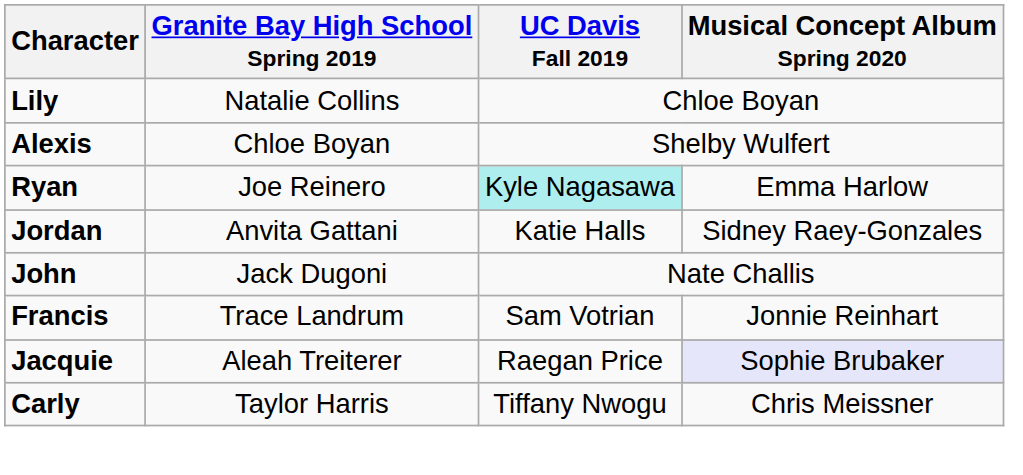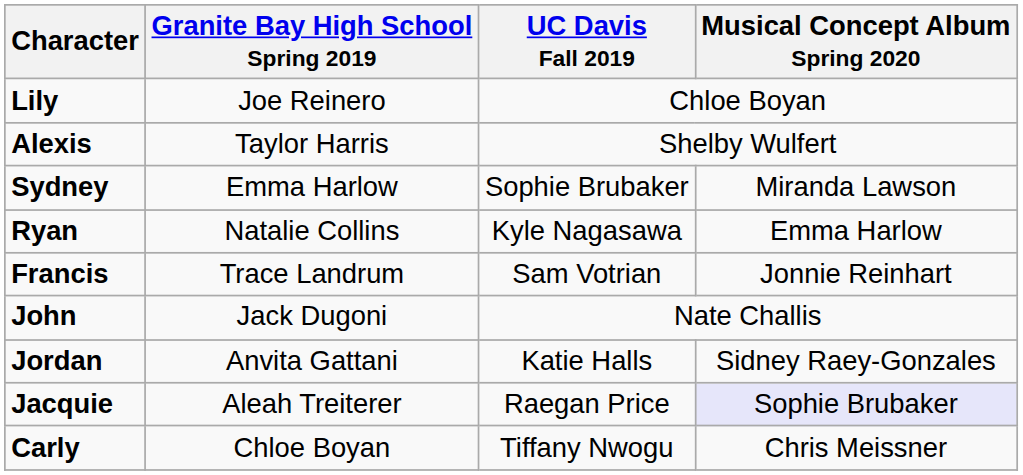 <table class="wikitable">
 <tr>
 <th>Character</th>
 <th><a href='#'>Granite Bay High School</a><br><small>Spring 2019</small></th>
 <th><a href='#'>UC Davis</a><br><small>Fall 2019</small></th>
 <th>Musical Concept Album<br><small>Spring 2020</small></th>
 </tr>
 <tr>
 <td><strong>Lily</strong></td>
-<td align="center">Natalie Collins</td>
+<td align="center">Joe Reinero</td>
 <td colspan="2" align="center">Chloe Boyan</td>
 </tr>
 <tr>
 <td><strong>Alexis</strong></td>
-<td align="center">Chloe Boyan</td>
+<td align="center">Taylor Harris</td>
 <td colspan="2" align="center">Shelby Wulfert</td>
 </tr>
 <tr>
+<td><strong>Sydney</strong></td>
+<td align="center">Emma Harlow</td>
+<td align="center">Sophie Brubaker</td>
+<td align="center">Miranda Lawson</td>
+</tr>
+<tr>
 <td><strong>Ryan</strong></td>
-<td align="center">Joe Reinero</td>
-<td align="center" style="background: paleturquoise;">Kyle Nagasawa</td>
+<td align="center">Natalie Collins</td>
+<td align="center">Kyle Nagasawa</td>
 <td align="center">Emma Harlow</td>
 </tr>
 <tr>
-<td><strong>Jordan</strong></td>
-<td align="center">Anvita Gattani</td>
-<td align="center">Katie Halls</td>
-<td align="center">Sidney Raey-Gonzales</td>
+<td><strong>Francis</strong></td>
+<td align="center">Trace Landrum</td>
+<td align="center">Sam Votrian</td>
+<td align="center">Jonnie Reinhart</td>
 </tr>
 <tr>
 <td><strong>John</strong></td>
 <td align="center">Jack Dugoni</td>
 <td colspan="2" align="center">Nate Challis</td>
 </tr>
 <tr>
-<td><strong>Francis</strong></td>
-<td align="center">Trace Landrum</td>
-<td align="center">Sam Votrian</td>
-<td align="center">Jonnie Reinhart</td>
+<td><strong>Jordan</strong></td>
+<td align="center">Anvita Gattani</td>
+<td align="center">Katie Halls</td>
+<td align="center">Sidney Raey-Gonzales</td>
 </tr>
 <tr>
 <td><strong>Jacquie</strong></td>
 <td align="center">Aleah Treiterer</td>
 <td align="center">Raegan Price</td>
 <td align="center" style="background: lavender;">Sophie Brubaker</td>
 </tr>
 <tr>
 <td><strong>Carly</strong></td>
-<td align="center">Taylor Harris</td>
+<td align="center">Chloe Boyan</td>
 <td align="center">Tiffany Nwogu</td>
 <td align="center">Chris Meissner</td>
 </tr>
 </table>
